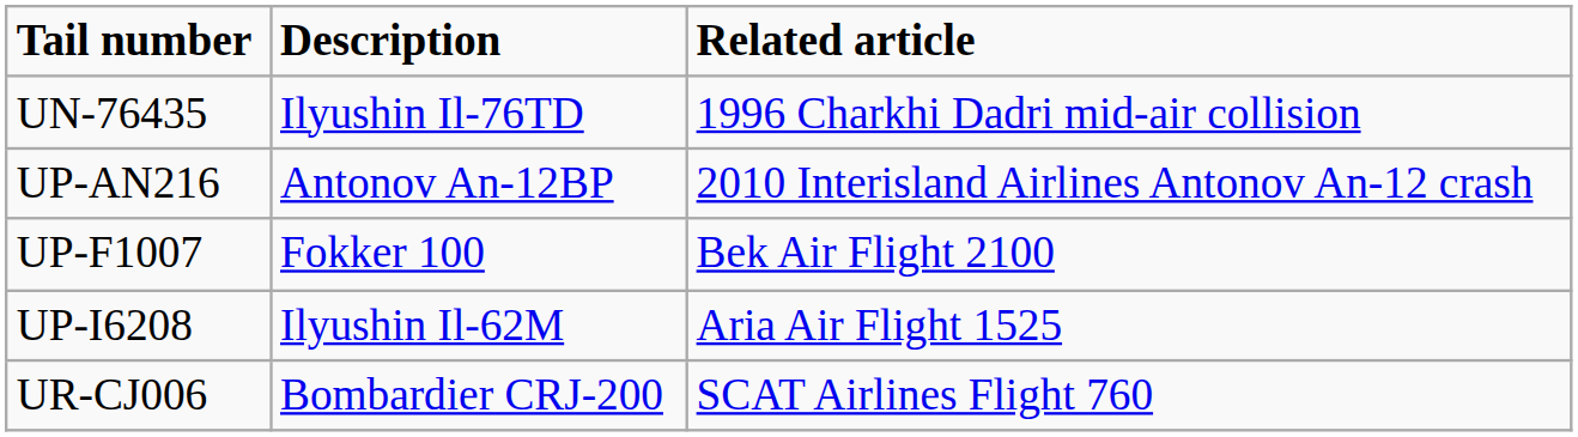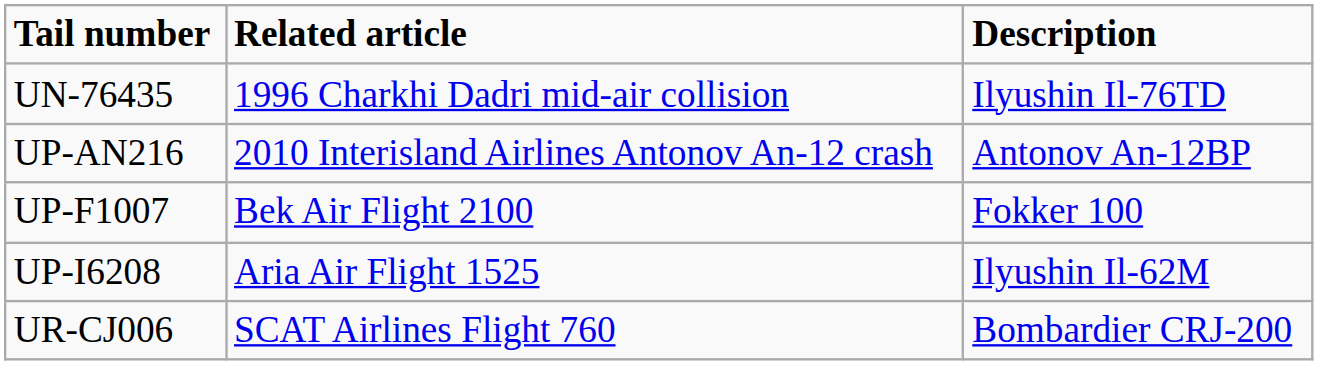 <table class="wikitable" width="90%">
 <tr>
 <td><strong>Tail number</strong></td>
+<td><strong>Related article</strong></td>
 <td><strong>Description</strong></td>
-<td><strong>Related article</strong></td>
 </tr>
 <tr>
 <td>UN-76435</td>
+<td><a href='#'>1996 Charkhi Dadri mid-air collision</a></td>
 <td><a href='#'>Ilyushin Il-76TD</a></td>
-<td><a href='#'>1996 Charkhi Dadri mid-air collision</a></td>
 </tr>
 <tr>
 <td>UP-AN216</td>
+<td><a href='#'>2010 Interisland Airlines Antonov An-12 crash</a></td>
 <td><a href='#'>Antonov An-12BP</a></td>
-<td><a href='#'>2010 Interisland Airlines Antonov An-12 crash</a></td>
 </tr>
 <tr>
 <td>UP-F1007</td>
+<td><a href='#'>Bek Air Flight 2100</a></td>
 <td><a href='#'>Fokker 100</a></td>
-<td><a href='#'>Bek Air Flight 2100</a></td>
 </tr>
 <tr>
 <td>UP-I6208</td>
+<td><a href='#'>Aria Air Flight 1525</a></td>
 <td><a href='#'>Ilyushin Il-62M</a></td>
-<td><a href='#'>Aria Air Flight 1525</a></td>
 </tr>
 <tr>
 <td>UR-CJ006</td>
+<td><a href='#'>SCAT Airlines Flight 760</a></td>
 <td><a href='#'>Bombardier CRJ-200</a></td>
-<td><a href='#'>SCAT Airlines Flight 760</a></td>
 </tr>
 </table>
